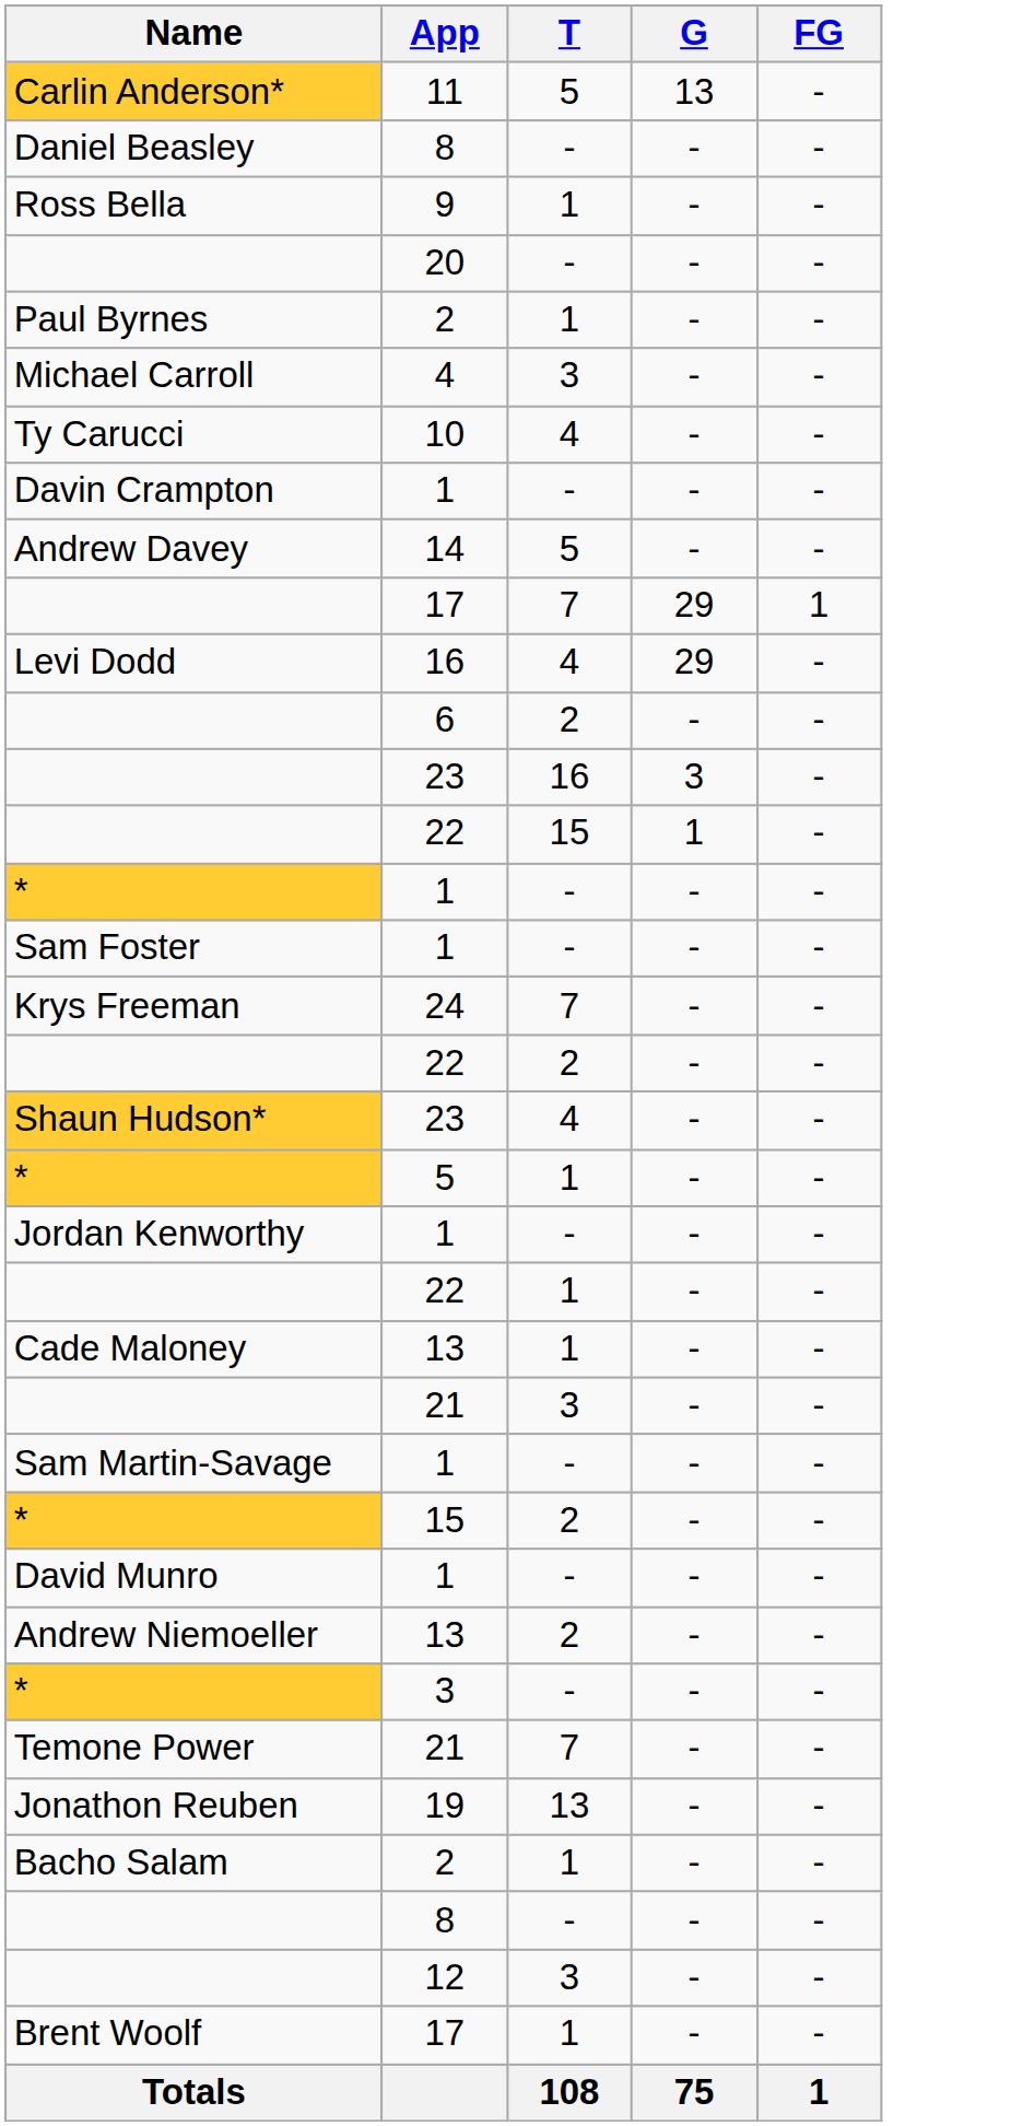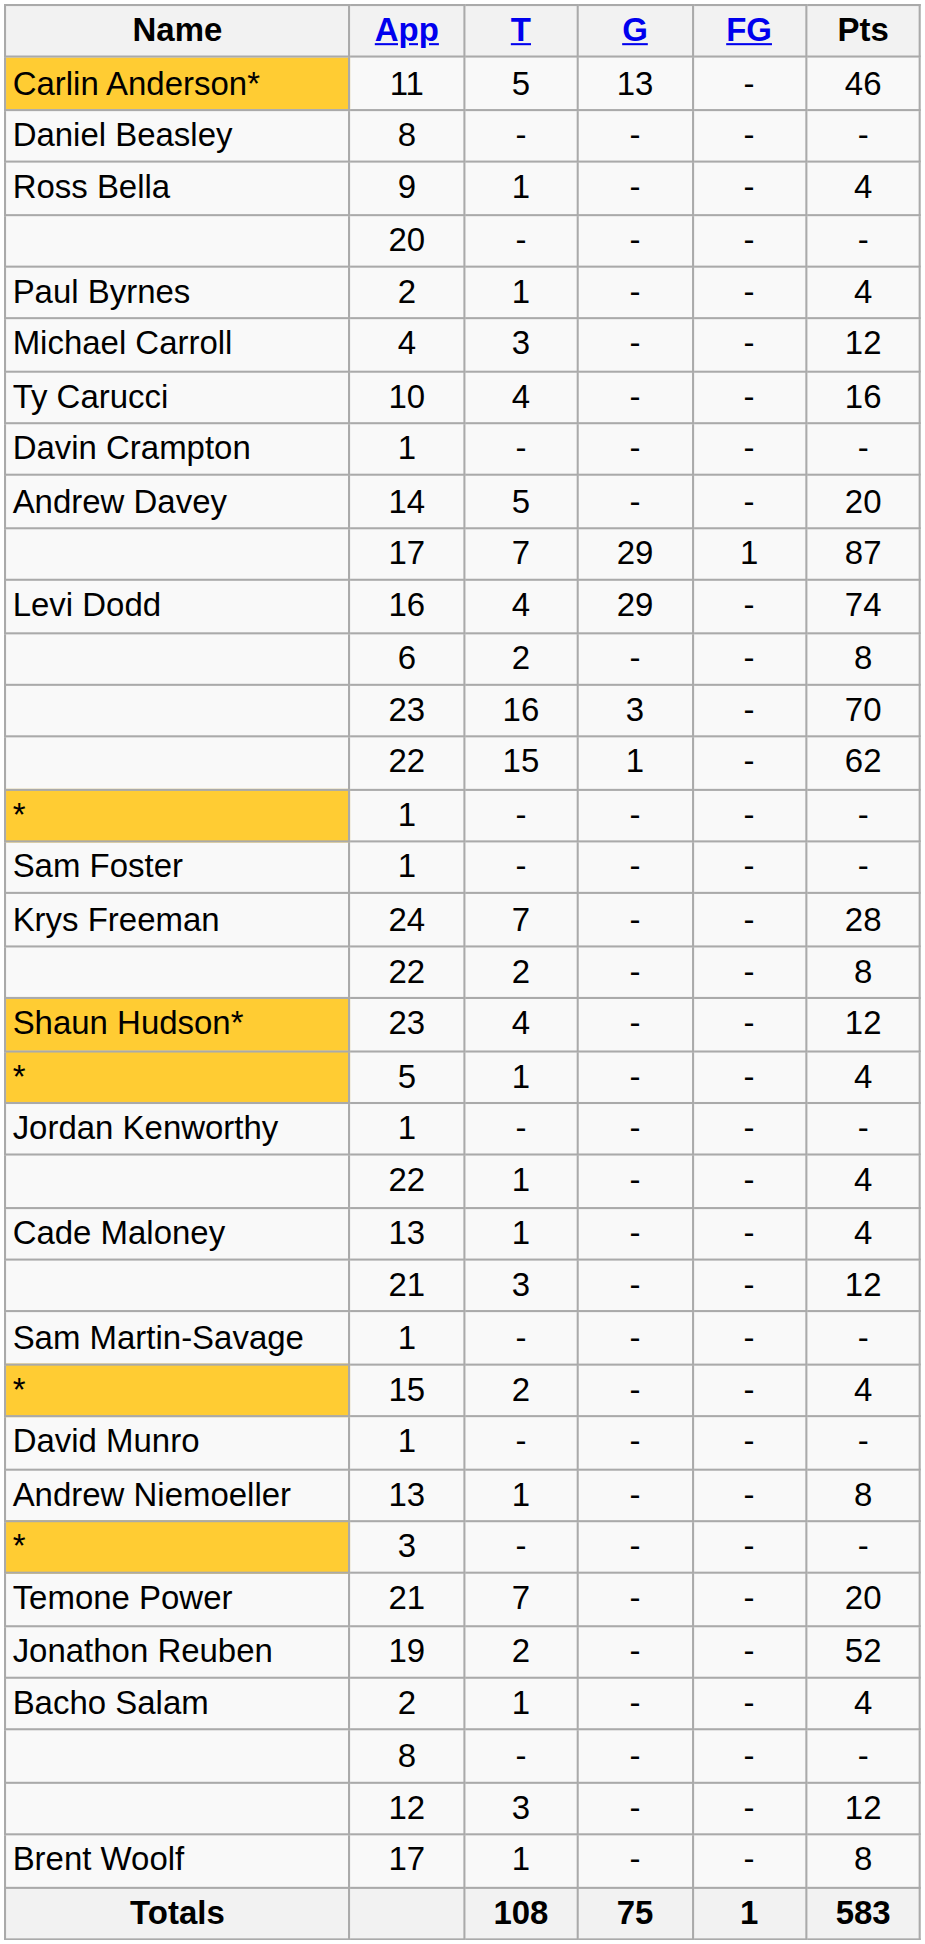 <table class="wikitable sortable" style="text-align: center;">
 <tr>
 <th style="width:10em">Name</th>
 <th style="width:3em"><a href='#'>App</a></th>
 <th style="width:3em"><a href='#'>T</a></th>
 <th style="width:3em"><a href='#'>G</a></th>
 <th style="width:3em"><a href='#'>FG</a></th>
+<th style="width:3em">Pts</th>
 </tr>
 <tr>
 <td style="text-align:left; background:#FC3;">Carlin Anderson*</td>
 <td>11</td>
 <td>5</td>
 <td>13</td>
 <td>-</td>
+<td>46</td>
 </tr>
 <tr>
 <td style="text-align:left;">Daniel Beasley</td>
 <td>8</td>
+<td>-</td>
 <td>-</td>
 <td>-</td>
 <td>-</td>
 </tr>
 <tr>
 <td style="text-align:left;">Ross Bella</td>
 <td>9</td>
 <td>1</td>
 <td>-</td>
 <td>-</td>
+<td>4</td>
 </tr>
 <tr>
 <td style="text-align:left;"></td>
 <td>20</td>
+<td>-</td>
 <td>-</td>
 <td>-</td>
 <td>-</td>
 </tr>
 <tr>
 <td style="text-align:left;">Paul Byrnes</td>
 <td>2</td>
 <td>1</td>
 <td>-</td>
 <td>-</td>
+<td>4</td>
 </tr>
 <tr>
 <td style="text-align:left;">Michael Carroll</td>
 <td>4</td>
 <td>3</td>
 <td>-</td>
 <td>-</td>
+<td>12</td>
 </tr>
 <tr>
 <td style="text-align:left;">Ty Carucci</td>
 <td>10</td>
 <td>4</td>
 <td>-</td>
 <td>-</td>
+<td>16</td>
 </tr>
 <tr>
 <td style="text-align:left;">Davin Crampton</td>
 <td>1</td>
+<td>-</td>
 <td>-</td>
 <td>-</td>
 <td>-</td>
 </tr>
 <tr>
 <td style="text-align:left;">Andrew Davey</td>
 <td>14</td>
 <td>5</td>
 <td>-</td>
 <td>-</td>
+<td>20</td>
 </tr>
 <tr>
 <td style="text-align:left;"></td>
 <td>17</td>
 <td>7</td>
 <td>29</td>
 <td>1</td>
+<td>87</td>
 </tr>
 <tr>
 <td style="text-align:left;">Levi Dodd</td>
 <td>16</td>
 <td>4</td>
 <td>29</td>
 <td>-</td>
+<td>74</td>
 </tr>
 <tr>
 <td style="text-align:left;"></td>
 <td>6</td>
 <td>2</td>
 <td>-</td>
 <td>-</td>
+<td>8</td>
 </tr>
 <tr>
 <td style="text-align:left;"></td>
 <td>23</td>
 <td>16</td>
 <td>3</td>
 <td>-</td>
+<td>70</td>
 </tr>
 <tr>
 <td style="text-align:left;"></td>
 <td>22</td>
 <td>15</td>
 <td>1</td>
 <td>-</td>
+<td>62</td>
 </tr>
 <tr>
 <td style="text-align:left; background:#FC3;">*</td>
 <td>1</td>
+<td>-</td>
 <td>-</td>
 <td>-</td>
 <td>-</td>
 </tr>
 <tr>
 <td style="text-align:left;">Sam Foster</td>
 <td>1</td>
 <td>-</td>
 <td>-</td>
 <td>-</td>
+<td>-</td>
 </tr>
 <tr>
 <td style="text-align:left;">Krys Freeman</td>
 <td>24</td>
 <td>7</td>
 <td>-</td>
 <td>-</td>
+<td>28</td>
 </tr>
 <tr>
 <td style="text-align:left;"></td>
 <td>22</td>
 <td>2</td>
 <td>-</td>
 <td>-</td>
+<td>8</td>
 </tr>
 <tr>
 <td style="text-align:left; background:#FC3;">Shaun Hudson*</td>
 <td>23</td>
 <td>4</td>
 <td>-</td>
 <td>-</td>
+<td>12</td>
 </tr>
 <tr>
 <td style="text-align:left; background:#FC3;">*</td>
 <td>5</td>
 <td>1</td>
 <td>-</td>
 <td>-</td>
+<td>4</td>
 </tr>
 <tr>
 <td style="text-align:left;">Jordan Kenworthy</td>
 <td>1</td>
+<td>-</td>
 <td>-</td>
 <td>-</td>
 <td>-</td>
 </tr>
 <tr>
 <td style="text-align:left;"></td>
 <td>22</td>
 <td>1</td>
 <td>-</td>
 <td>-</td>
+<td>4</td>
 </tr>
 <tr>
 <td style="text-align:left;">Cade Maloney</td>
 <td>13</td>
 <td>1</td>
 <td>-</td>
 <td>-</td>
+<td>4</td>
 </tr>
 <tr>
 <td style="text-align:left;"></td>
 <td>21</td>
 <td>3</td>
 <td>-</td>
 <td>-</td>
+<td>12</td>
 </tr>
 <tr>
 <td style="text-align:left;">Sam Martin-Savage</td>
 <td>1</td>
+<td>-</td>
 <td>-</td>
 <td>-</td>
 <td>-</td>
 </tr>
 <tr>
 <td style="text-align:left; background:#FC3;">*</td>
 <td>15</td>
 <td>2</td>
 <td>-</td>
 <td>-</td>
+<td>4</td>
 </tr>
 <tr>
 <td style="text-align:left;">David Munro</td>
 <td>1</td>
 <td>-</td>
 <td>-</td>
 <td>-</td>
+<td>-</td>
 </tr>
 <tr>
 <td style="text-align:left;">Andrew Niemoeller</td>
 <td>13</td>
-<td>2</td>
+<td>1</td>
 <td>-</td>
 <td>-</td>
+<td>8</td>
 </tr>
 <tr>
 <td style="text-align:left; background:#FC3;">*</td>
 <td>3</td>
+<td>-</td>
 <td>-</td>
 <td>-</td>
 <td>-</td>
 </tr>
 <tr>
 <td style="text-align:left;">Temone Power</td>
 <td>21</td>
 <td>7</td>
 <td>-</td>
 <td>-</td>
+<td>20</td>
 </tr>
 <tr>
 <td style="text-align:left;">Jonathon Reuben</td>
 <td>19</td>
-<td>13</td>
+<td>2</td>
 <td>-</td>
 <td>-</td>
+<td>52</td>
 </tr>
 <tr>
 <td style="text-align:left;">Bacho Salam</td>
 <td>2</td>
 <td>1</td>
 <td>-</td>
 <td>-</td>
+<td>4</td>
 </tr>
 <tr>
 <td style="text-align:left;"></td>
 <td>8</td>
+<td>-</td>
 <td>-</td>
 <td>-</td>
 <td>-</td>
 </tr>
 <tr>
 <td style="text-align:left;"></td>
 <td>12</td>
 <td>3</td>
 <td>-</td>
 <td>-</td>
+<td>12</td>
 </tr>
 <tr>
 <td style="text-align:left;">Brent Woolf</td>
 <td>17</td>
 <td>1</td>
 <td>-</td>
 <td>-</td>
+<td>8</td>
 </tr>
 <tr class="sortbottom">
 <th>Totals</th>
 <th></th>
 <th>108</th>
 <th>75</th>
 <th>1</th>
+<th>583</th>
 </tr>
 </table>
